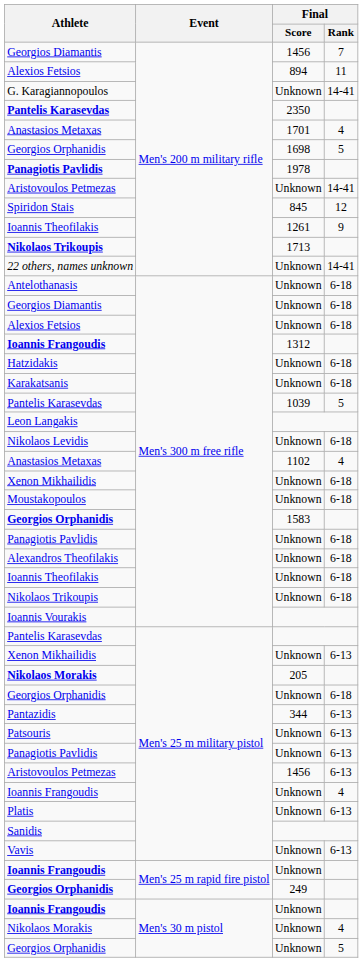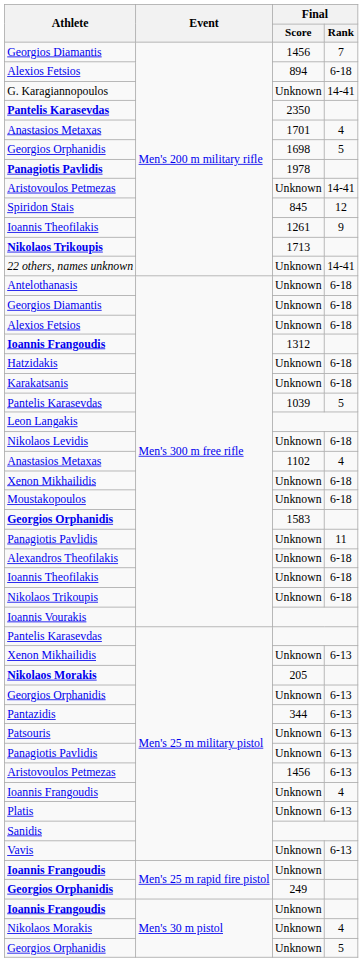 <table class="wikitable" style="font-size:90%">
 <tr>
 <th rowspan="2">Athlete</th>
 <th rowspan="2">Event</th>
 <th colspan=2>Final</th>
 </tr>
 <tr style="font-size:95%">
 <th>Score</th>
 <th>Rank</th>
 </tr>
 <tr align=center>
 <td align=left><a href='#'>Georgios Diamantis</a></td>
 <td align=left rowspan=12><a href='#'>Men's 200 m military rifle</a></td>
 <td>1456</td>
 <td>7</td>
 </tr>
 <tr align=center>
 <td align=left><a href='#'>Alexios Fetsios</a></td>
 <td>894</td>
-<td>11</td>
+<td>6-18</td>
 </tr>
 <tr align=center>
 <td align=left>G. Karagiannopoulos</td>
 <td>Unknown</td>
 <td>14-41</td>
 </tr>
 <tr align=center>
 <td align=left><strong><a href='#'>Pantelis Karasevdas</a></strong></td>
 <td>2350</td>
 <td></td>
 </tr>
 <tr align=center>
 <td align=left><a href='#'>Anastasios Metaxas</a></td>
 <td>1701</td>
 <td>4</td>
 </tr>
 <tr align=center>
 <td align=left><a href='#'>Georgios Orphanidis</a></td>
 <td>1698</td>
 <td>5</td>
 </tr>
 <tr align=center>
 <td align=left><strong><a href='#'>Panagiotis Pavlidis</a></strong></td>
 <td>1978</td>
 <td></td>
 </tr>
 <tr align=center>
 <td align=left><a href='#'>Aristovoulos Petmezas</a></td>
 <td>Unknown</td>
 <td>14-41</td>
 </tr>
 <tr align=center>
 <td align=left><a href='#'>Spiridon Stais</a></td>
 <td>845</td>
 <td>12</td>
 </tr>
 <tr align=center>
 <td align=left><a href='#'>Ioannis Theofilakis</a></td>
 <td>1261</td>
 <td>9</td>
 </tr>
 <tr align=center>
 <td align=left><strong><a href='#'>Nikolaos Trikoupis</a></strong></td>
 <td>1713</td>
 <td></td>
 </tr>
 <tr align=center>
 <td align=left><em>22 others, names unknown</em></td>
 <td>Unknown</td>
 <td>14-41</td>
 </tr>
 <tr align=center>
 <td align=left><a href='#'>Antelothanasis</a></td>
 <td align=left rowspan=18><a href='#'>Men's 300 m free rifle</a></td>
 <td>Unknown</td>
 <td>6-18</td>
 </tr>
 <tr align=center>
 <td align=left><a href='#'>Georgios Diamantis</a></td>
 <td>Unknown</td>
 <td>6-18</td>
 </tr>
 <tr align=center>
 <td align=left><a href='#'>Alexios Fetsios</a></td>
 <td>Unknown</td>
 <td>6-18</td>
 </tr>
 <tr align=center>
 <td align=left><strong><a href='#'>Ioannis Frangoudis</a></strong></td>
 <td>1312</td>
 <td></td>
 </tr>
 <tr align=center>
 <td align=left><a href='#'>Hatzidakis</a></td>
 <td>Unknown</td>
 <td>6-18</td>
 </tr>
 <tr align=center>
 <td align=left><a href='#'>Karakatsanis</a></td>
 <td>Unknown</td>
 <td>6-18</td>
 </tr>
 <tr align=center>
 <td align=left><a href='#'>Pantelis Karasevdas</a></td>
 <td>1039</td>
 <td>5</td>
 </tr>
 <tr align=center>
 <td align=left><a href='#'>Leon Langakis</a></td>
 <td colspan=2></td>
 </tr>
 <tr align=center>
 <td align=left><a href='#'>Nikolaos Levidis</a></td>
 <td>Unknown</td>
 <td>6-18</td>
 </tr>
 <tr align=center>
 <td align=left><a href='#'>Anastasios Metaxas</a></td>
 <td>1102</td>
 <td>4</td>
 </tr>
 <tr align=center>
 <td align=left><a href='#'>Xenon Mikhailidis</a></td>
 <td>Unknown</td>
 <td>6-18</td>
 </tr>
 <tr align=center>
 <td align=left><a href='#'>Moustakopoulos</a></td>
 <td>Unknown</td>
 <td>6-18</td>
 </tr>
 <tr align=center>
 <td align=left><strong><a href='#'>Georgios Orphanidis</a></strong></td>
 <td>1583</td>
 <td></td>
 </tr>
 <tr align=center>
 <td align=left><a href='#'>Panagiotis Pavlidis</a></td>
 <td>Unknown</td>
-<td>6-18</td>
+<td>11</td>
 </tr>
 <tr align=center>
 <td align=left><a href='#'>Alexandros Theofilakis</a></td>
 <td>Unknown</td>
 <td>6-18</td>
 </tr>
 <tr align=center>
 <td align=left><a href='#'>Ioannis Theofilakis</a></td>
 <td>Unknown</td>
 <td>6-18</td>
 </tr>
 <tr align=center>
 <td align=left><a href='#'>Nikolaos Trikoupis</a></td>
 <td>Unknown</td>
 <td>6-18</td>
 </tr>
 <tr align=center>
 <td align=left><a href='#'>Ioannis Vourakis</a></td>
 <td colspan=2></td>
 </tr>
 <tr align=center>
 <td align=left><a href='#'>Pantelis Karasevdas</a></td>
 <td align=left rowspan=12><a href='#'>Men's 25 m military pistol</a></td>
 <td colspan=2></td>
 </tr>
 <tr align=center>
 <td align=left><a href='#'>Xenon Mikhailidis</a></td>
 <td>Unknown</td>
 <td>6-13</td>
 </tr>
 <tr align=center>
 <td align=left><strong><a href='#'>Nikolaos Morakis</a></strong></td>
 <td>205</td>
 <td></td>
 </tr>
 <tr align=center>
 <td align=left><a href='#'>Georgios Orphanidis</a></td>
 <td>Unknown</td>
-<td>6-18</td>
+<td>6-13</td>
 </tr>
 <tr align=center>
 <td align=left><a href='#'>Pantazidis</a></td>
 <td>344</td>
 <td>6-13</td>
 </tr>
 <tr align=center>
 <td align=left><a href='#'>Patsouris</a></td>
 <td>Unknown</td>
 <td>6-13</td>
 </tr>
 <tr align=center>
 <td align=left><a href='#'>Panagiotis Pavlidis</a></td>
 <td>Unknown</td>
 <td>6-13</td>
 </tr>
 <tr align=center>
 <td align=left><a href='#'>Aristovoulos Petmezas</a></td>
 <td>1456</td>
 <td>6-13</td>
 </tr>
 <tr align=center>
 <td align=left><a href='#'>Ioannis Frangoudis</a></td>
 <td>Unknown</td>
 <td>4</td>
 </tr>
 <tr align=center>
 <td align=left><a href='#'>Platis</a></td>
 <td>Unknown</td>
 <td>6-13</td>
 </tr>
 <tr align=center>
 <td align=left><a href='#'>Sanidis</a></td>
 <td colspan=2></td>
 </tr>
 <tr align=center>
 <td align=left><a href='#'>Vavis</a></td>
 <td>Unknown</td>
 <td>6-13</td>
 </tr>
 <tr align=center>
 <td align=left><strong><a href='#'>Ioannis Frangoudis</a></strong></td>
 <td align=left rowspan=2><a href='#'>Men's 25 m rapid fire pistol</a></td>
 <td>Unknown</td>
 <td></td>
 </tr>
 <tr align=center>
 <td align=left><strong><a href='#'>Georgios Orphanidis</a></strong></td>
 <td>249</td>
 <td></td>
 </tr>
 <tr align=center>
 <td align=left><strong><a href='#'>Ioannis Frangoudis</a></strong></td>
 <td align=left rowspan=3><a href='#'>Men's 30 m pistol</a></td>
 <td>Unknown</td>
 <td></td>
 </tr>
 <tr align=center>
 <td align=left><a href='#'>Nikolaos Morakis</a></td>
 <td>Unknown</td>
 <td>4</td>
 </tr>
 <tr align=center>
 <td align=left><a href='#'>Georgios Orphanidis</a></td>
 <td>Unknown</td>
 <td>5</td>
 </tr>
 </table>
